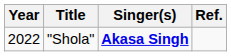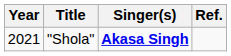 <table class="wikitable sortable plainrowheaders">
 <tr style="text-align:center;">
 <th scope="col">Year</th>
 <th scope="col">Title</th>
 <th scope="col">Singer(s)</th>
 <th scope="col" class="unsortable">Ref.</th>
 </tr>
 <tr>
-<td>2022</td>
+<td>2021</td>
 <td>"Shola"</td>
 <td><strong><a href='#'>Akasa Singh</a></strong></td>
 <td></td>
 </tr>
 </table>
